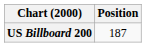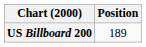 <table class="wikitable plainrowheaders" style="text-align:center">
 <tr>
 <th scope="col">Chart (2000)</th>
 <th scope="col">Position</th>
 </tr>
 <tr>
 <th scope="row">US <em>Billboard</em> 200</th>
-<td>187</td>
+<td>189</td>
 </tr>
 </table>
